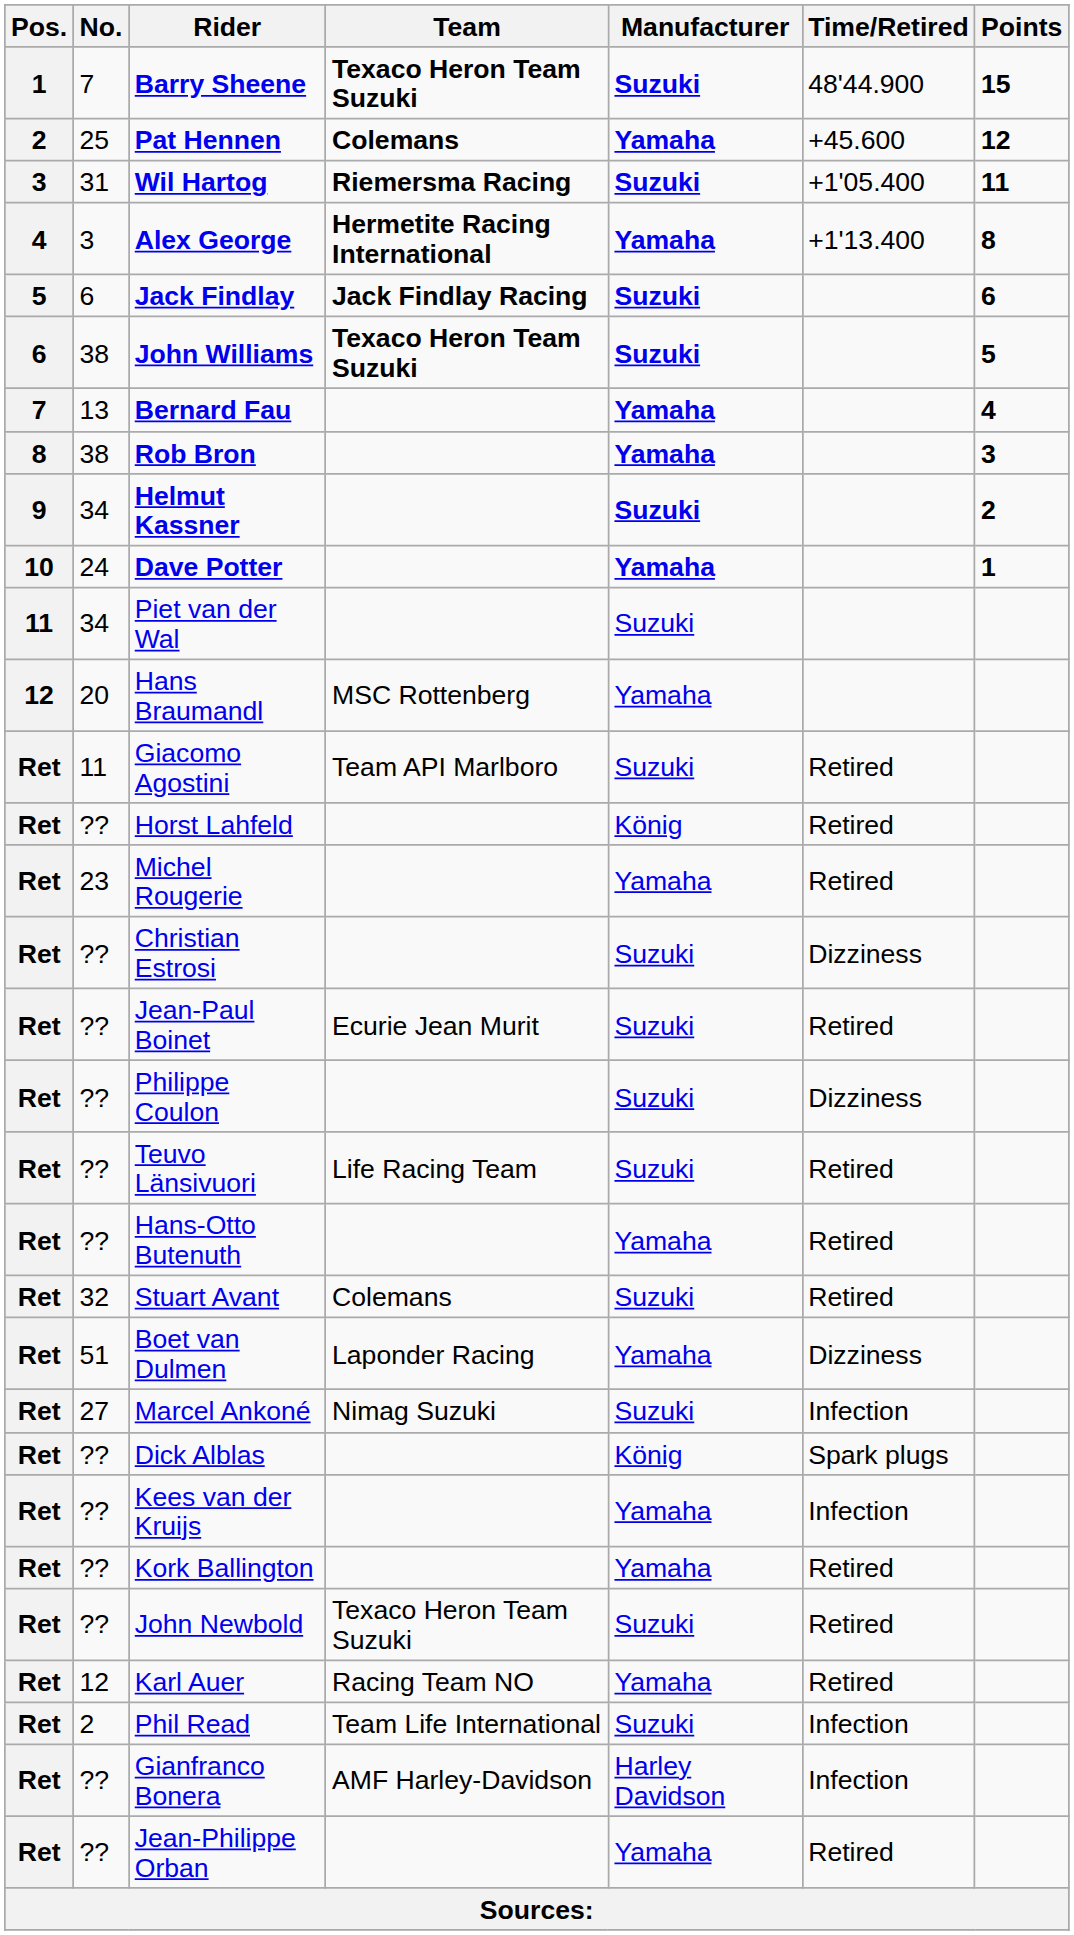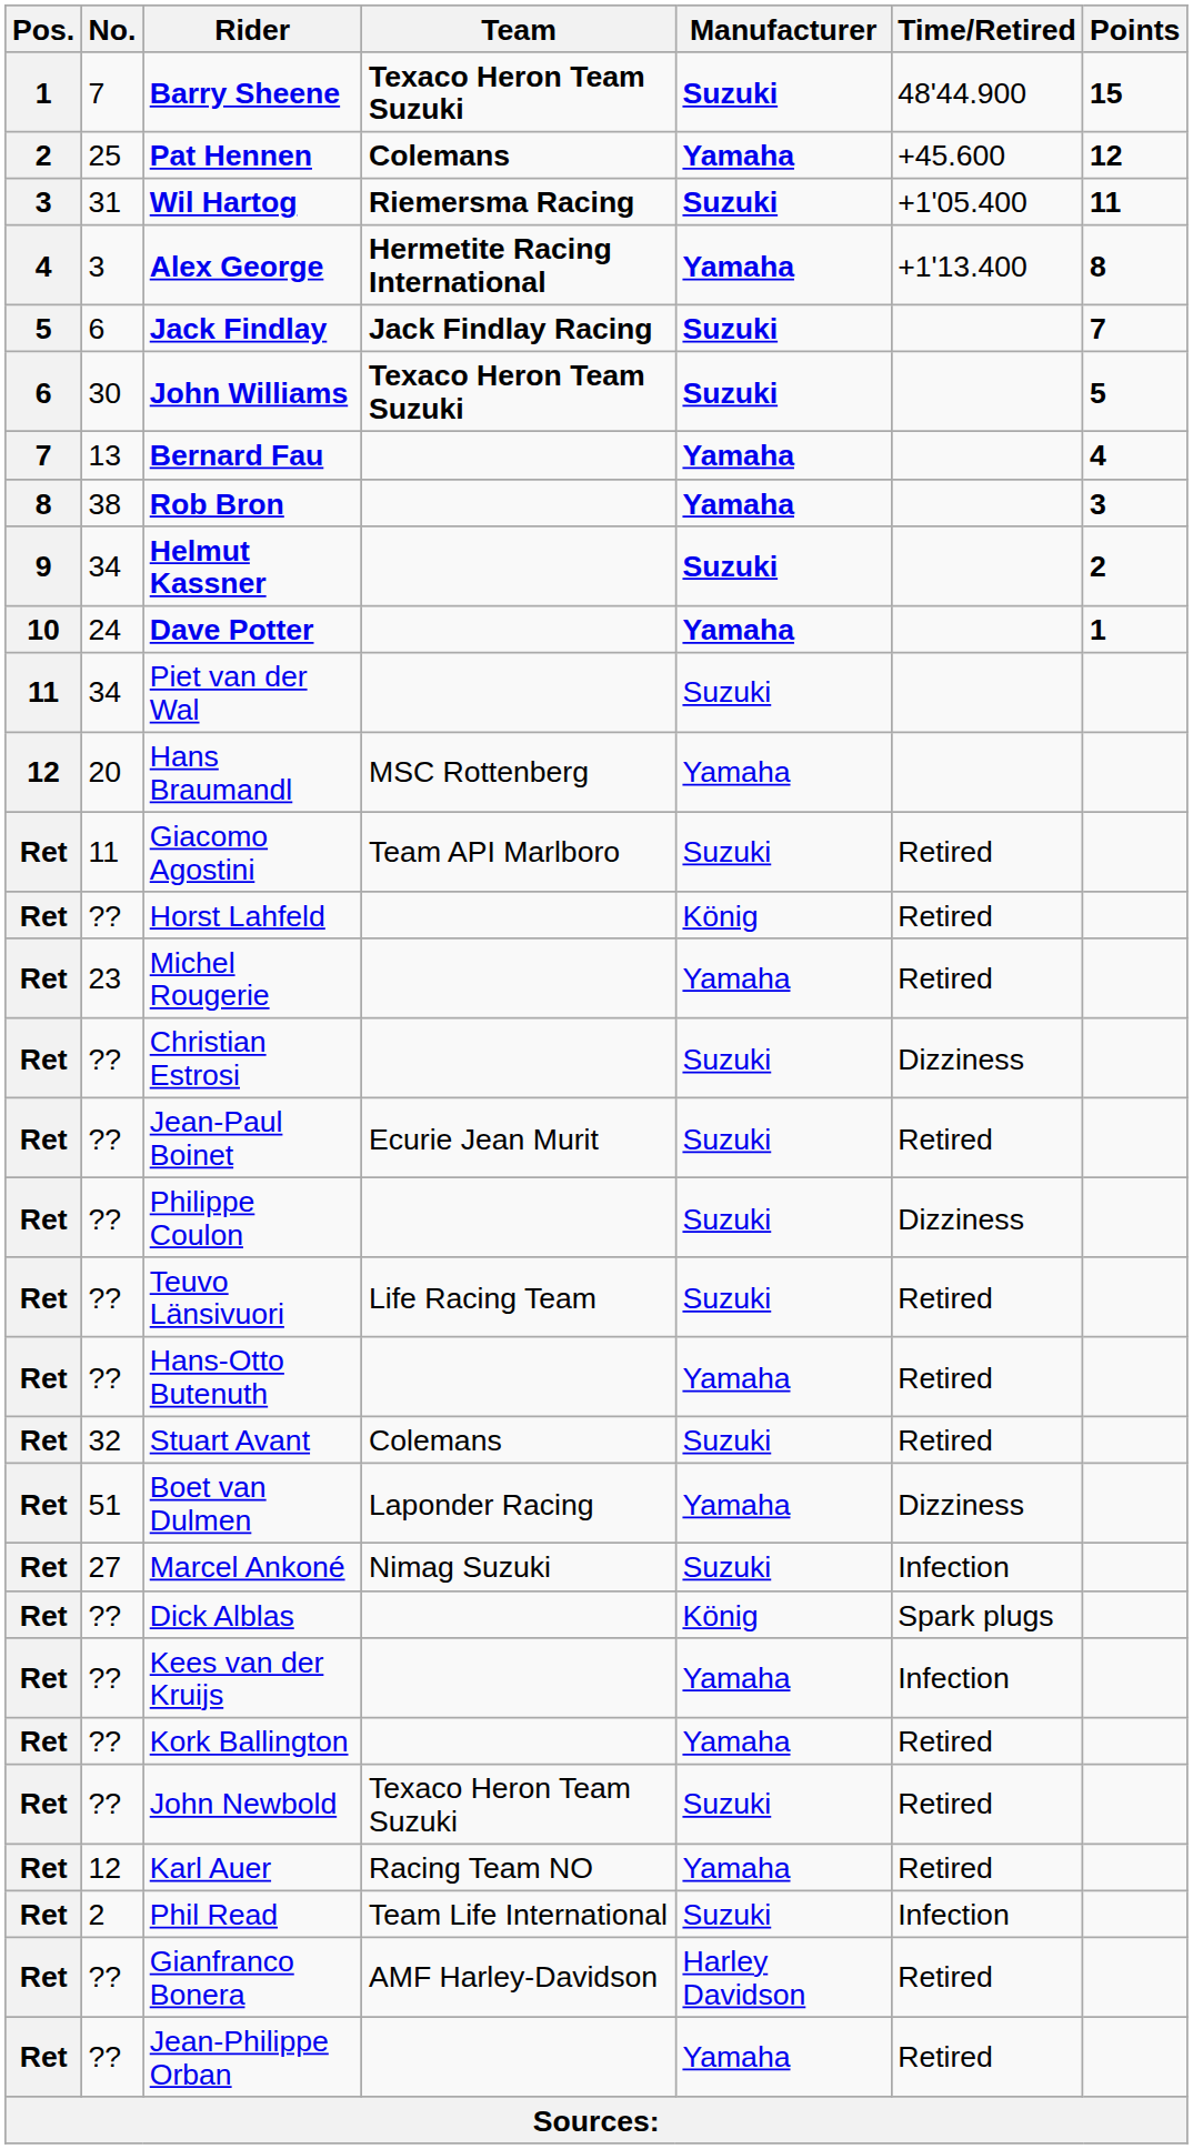 <table class="wikitable" style="font-size: 95%;">
 <tr>
 <th>Pos.</th>
 <th>No.</th>
 <th>Rider</th>
 <th>Team</th>
 <th>Manufacturer</th>
 <th>Time/Retired</th>
 <th>Points</th>
 </tr>
 <tr>
 <th>1</th>
 <td>7</td>
 <td> <strong><a href='#'>Barry Sheene</a></strong></td>
 <td><strong>Texaco Heron Team Suzuki</strong></td>
 <td><strong><a href='#'>Suzuki</a></strong></td>
 <td>48'44.900</td>
 <td><strong>15</strong></td>
 </tr>
 <tr>
 <th>2</th>
 <td>25</td>
 <td> <strong><a href='#'>Pat Hennen</a></strong></td>
 <td><strong>Colemans</strong></td>
 <td><strong><a href='#'>Yamaha</a></strong></td>
 <td>+45.600</td>
 <td><strong>12</strong></td>
 </tr>
 <tr>
 <th>3</th>
 <td>31</td>
 <td> <strong><a href='#'>Wil Hartog</a></strong></td>
 <td><strong>Riemersma Racing</strong></td>
 <td><strong><a href='#'>Suzuki</a></strong></td>
 <td>+1'05.400</td>
 <td><strong>11</strong></td>
 </tr>
 <tr>
 <th>4</th>
 <td>3</td>
 <td> <strong><a href='#'>Alex George</a></strong></td>
 <td><strong>Hermetite Racing International</strong></td>
 <td><strong><a href='#'>Yamaha</a></strong></td>
 <td>+1'13.400</td>
 <td><strong>8</strong></td>
 </tr>
 <tr>
 <th>5</th>
 <td>6</td>
 <td> <strong><a href='#'>Jack Findlay</a></strong></td>
 <td><strong>Jack Findlay Racing</strong></td>
 <td><strong><a href='#'>Suzuki</a></strong></td>
 <td></td>
-<td><strong>6</strong></td>
+<td><strong>7</strong></td>
 </tr>
 <tr>
 <th>6</th>
-<td>38</td>
+<td>30</td>
 <td> <strong><a href='#'>John Williams</a></strong></td>
 <td><strong>Texaco Heron Team Suzuki</strong></td>
 <td><strong><a href='#'>Suzuki</a></strong></td>
 <td></td>
 <td><strong>5</strong></td>
 </tr>
 <tr>
 <th>7</th>
 <td>13</td>
 <td> <strong><a href='#'>Bernard Fau</a></strong></td>
 <td></td>
 <td><strong><a href='#'>Yamaha</a></strong></td>
 <td></td>
 <td><strong>4</strong></td>
 </tr>
 <tr>
 <th>8</th>
 <td>38</td>
 <td> <strong><a href='#'>Rob Bron</a></strong></td>
 <td></td>
 <td><strong><a href='#'>Yamaha</a></strong></td>
 <td></td>
 <td><strong>3</strong></td>
 </tr>
 <tr>
 <th>9</th>
 <td>34</td>
 <td> <strong><a href='#'>Helmut Kassner</a></strong></td>
 <td></td>
 <td><strong><a href='#'>Suzuki</a></strong></td>
 <td></td>
 <td><strong>2</strong></td>
 </tr>
 <tr>
 <th>10</th>
 <td>24</td>
 <td> <strong><a href='#'>Dave Potter</a></strong></td>
 <td></td>
 <td><strong><a href='#'>Yamaha</a></strong></td>
 <td></td>
 <td><strong>1</strong></td>
 </tr>
 <tr>
 <th>11</th>
 <td>34</td>
 <td> <a href='#'>Piet van der Wal</a></td>
 <td></td>
 <td><a href='#'>Suzuki</a></td>
 <td></td>
 <td></td>
 </tr>
 <tr>
 <th>12</th>
 <td>20</td>
 <td> <a href='#'>Hans Braumandl</a></td>
 <td>MSC Rottenberg</td>
 <td><a href='#'>Yamaha</a></td>
 <td></td>
 <td></td>
 </tr>
 <tr>
 <th>Ret</th>
 <td>11</td>
 <td> <a href='#'>Giacomo Agostini</a></td>
 <td>Team API Marlboro</td>
 <td><a href='#'>Suzuki</a></td>
 <td>Retired</td>
 <td></td>
 </tr>
 <tr>
 <th>Ret</th>
 <td>??</td>
 <td> <a href='#'>Horst Lahfeld</a></td>
 <td></td>
 <td><a href='#'>König</a></td>
 <td>Retired</td>
 <td></td>
 </tr>
 <tr>
 <th>Ret</th>
 <td>23</td>
 <td> <a href='#'>Michel Rougerie</a></td>
 <td></td>
 <td><a href='#'>Yamaha</a></td>
 <td>Retired</td>
 <td></td>
 </tr>
 <tr>
 <th>Ret</th>
 <td>??</td>
 <td> <a href='#'>Christian Estrosi</a></td>
 <td></td>
 <td><a href='#'>Suzuki</a></td>
 <td>Dizziness</td>
 <td></td>
 </tr>
 <tr>
 <th>Ret</th>
 <td>??</td>
 <td> <a href='#'>Jean-Paul Boinet</a></td>
 <td>Ecurie Jean Murit</td>
 <td><a href='#'>Suzuki</a></td>
 <td>Retired</td>
 <td></td>
 </tr>
 <tr>
 <th>Ret</th>
 <td>??</td>
 <td> <a href='#'>Philippe Coulon</a></td>
 <td></td>
 <td><a href='#'>Suzuki</a></td>
 <td>Dizziness</td>
 <td></td>
 </tr>
 <tr>
 <th>Ret</th>
 <td>??</td>
 <td> <a href='#'>Teuvo Länsivuori</a></td>
 <td>Life Racing Team</td>
 <td><a href='#'>Suzuki</a></td>
 <td>Retired</td>
 <td></td>
 </tr>
 <tr>
 <th>Ret</th>
 <td>??</td>
 <td> <a href='#'>Hans-Otto Butenuth</a></td>
 <td></td>
 <td><a href='#'>Yamaha</a></td>
 <td>Retired</td>
 <td></td>
 </tr>
 <tr>
 <th>Ret</th>
 <td>32</td>
 <td> <a href='#'>Stuart Avant</a></td>
 <td>Colemans</td>
 <td><a href='#'>Suzuki</a></td>
 <td>Retired</td>
 <td></td>
 </tr>
 <tr>
 <th>Ret</th>
 <td>51</td>
 <td> <a href='#'>Boet van Dulmen</a></td>
 <td>Laponder Racing</td>
 <td><a href='#'>Yamaha</a></td>
 <td>Dizziness</td>
 <td></td>
 </tr>
 <tr>
 <th>Ret</th>
 <td>27</td>
 <td> <a href='#'>Marcel Ankoné</a></td>
 <td>Nimag Suzuki</td>
 <td><a href='#'>Suzuki</a></td>
 <td>Infection</td>
 <td></td>
 </tr>
 <tr>
 <th>Ret</th>
 <td>??</td>
 <td> <a href='#'>Dick Alblas</a></td>
 <td></td>
 <td><a href='#'>König</a></td>
 <td>Spark plugs</td>
 <td></td>
 </tr>
 <tr>
 <th>Ret</th>
 <td>??</td>
 <td> <a href='#'>Kees van der Kruijs</a></td>
 <td></td>
 <td><a href='#'>Yamaha</a></td>
 <td>Infection</td>
 <td></td>
 </tr>
 <tr>
 <th>Ret</th>
 <td>??</td>
 <td> <a href='#'>Kork Ballington</a></td>
 <td></td>
 <td><a href='#'>Yamaha</a></td>
 <td>Retired</td>
 <td></td>
 </tr>
 <tr>
 <th>Ret</th>
 <td>??</td>
 <td> <a href='#'>John Newbold</a></td>
 <td>Texaco Heron Team Suzuki</td>
 <td><a href='#'>Suzuki</a></td>
 <td>Retired</td>
 <td></td>
 </tr>
 <tr>
 <th>Ret</th>
 <td>12</td>
 <td> <a href='#'>Karl Auer</a></td>
 <td>Racing Team NO</td>
 <td><a href='#'>Yamaha</a></td>
 <td>Retired</td>
 <td></td>
 </tr>
 <tr>
 <th>Ret</th>
 <td>2</td>
 <td> <a href='#'>Phil Read</a></td>
 <td>Team Life International</td>
 <td><a href='#'>Suzuki</a></td>
 <td>Infection</td>
 <td></td>
 </tr>
 <tr>
 <th>Ret</th>
 <td>??</td>
 <td> <a href='#'>Gianfranco Bonera</a></td>
 <td>AMF Harley-Davidson</td>
 <td><a href='#'>Harley Davidson</a></td>
-<td>Infection</td>
+<td>Retired</td>
 <td></td>
 </tr>
 <tr>
 <th>Ret</th>
 <td>??</td>
 <td> <a href='#'>Jean-Philippe Orban</a></td>
 <td></td>
 <td><a href='#'>Yamaha</a></td>
 <td>Retired</td>
 <td></td>
 </tr>
 <tr>
 <th colspan=9>Sources: </th>
 </tr>
 </table>
